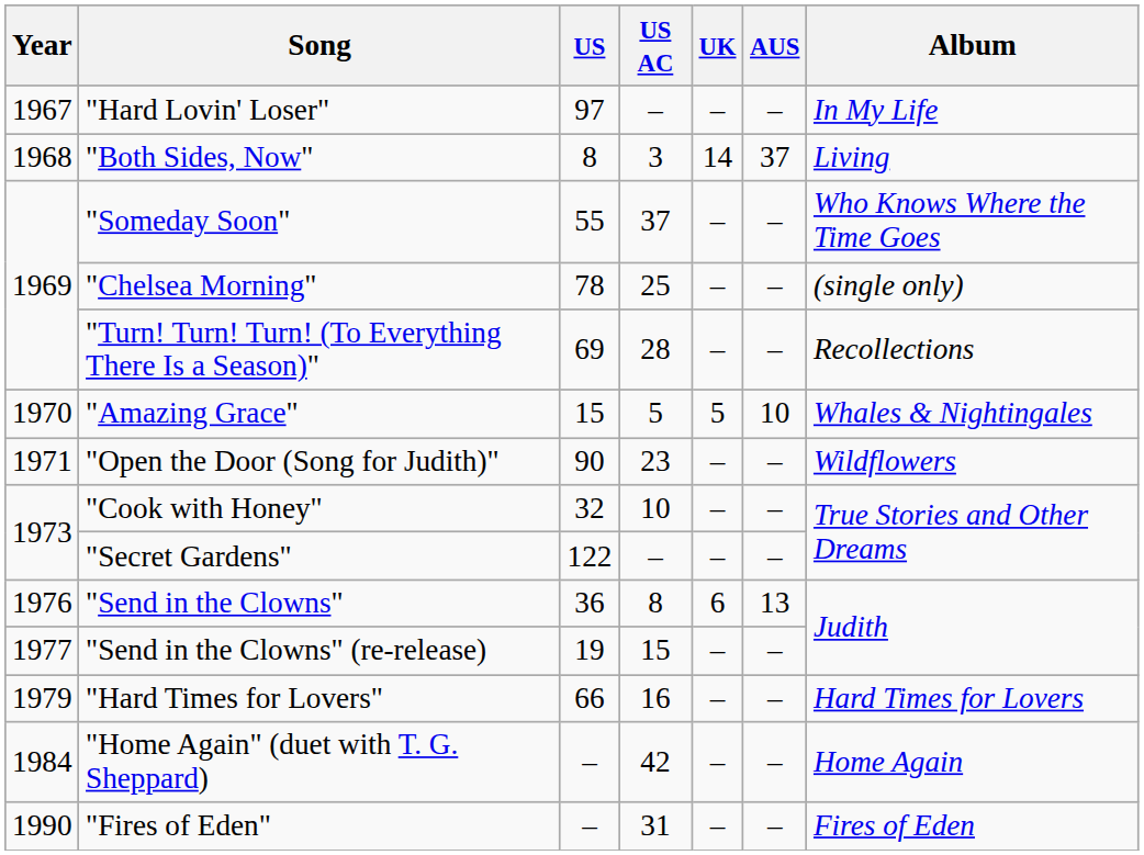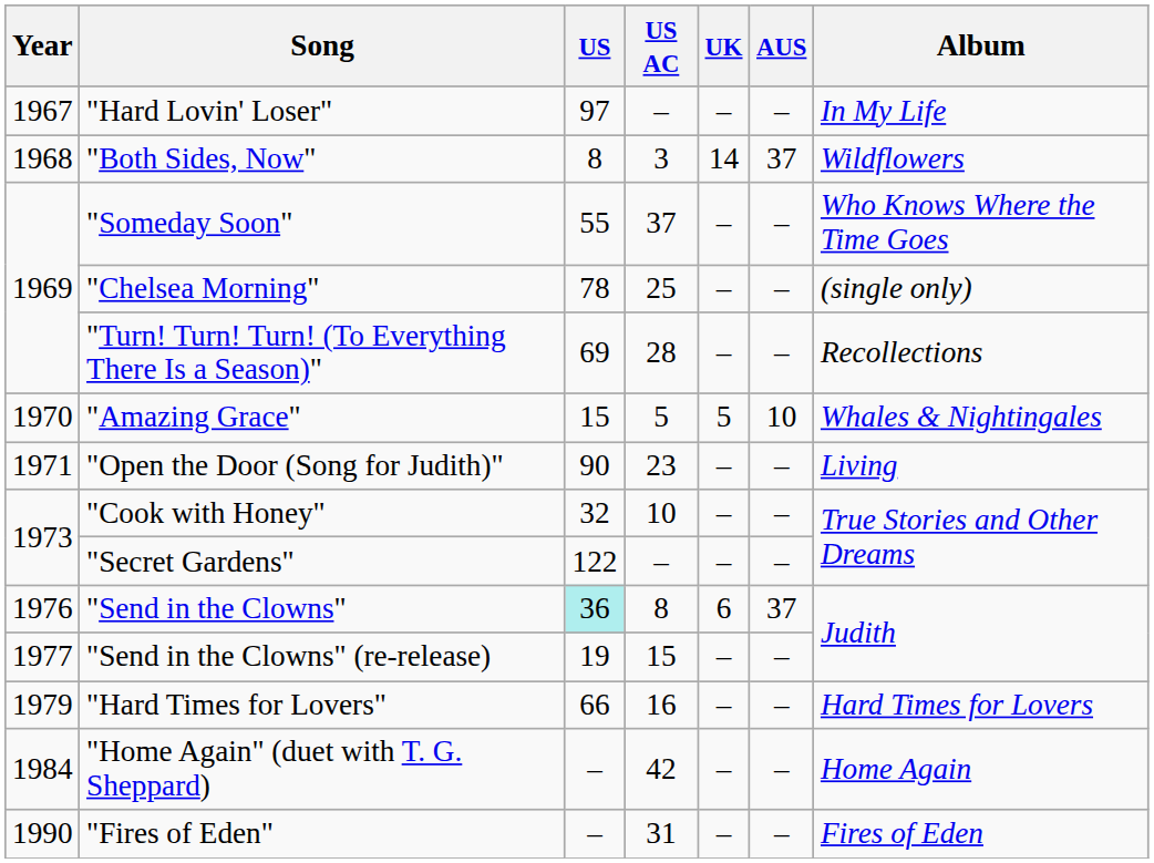 <table class="wikitable">
 <tr>
 <th>Year</th>
 <th>Song</th>
 <th><small><a href='#'>US</a></small><br></th>
 <th><small><a href='#'>US AC</a></small><br></th>
 <th><small><a href='#'>UK</a></small><br></th>
 <th><small><a href='#'>AUS</a><br></small></th>
 <th>Album</th>
 </tr>
 <tr>
 <td>1967</td>
 <td>"Hard Lovin' Loser"</td>
 <td style="text-align:center;">97</td>
 <td style="text-align:center;">–</td>
 <td style="text-align:center;">–</td>
 <td style="text-align:center;">–</td>
 <td><em><a href='#'>In My Life</a></em></td>
 </tr>
 <tr>
 <td>1968</td>
 <td>"<a href='#'>Both Sides, Now</a>"</td>
 <td style="text-align:center;">8</td>
 <td style="text-align:center;">3</td>
 <td style="text-align:center;">14</td>
 <td style="text-align:center;">37</td>
-<td><em><a href='#'>Living</a></em></td>
+<td><em><a href='#'>Wildflowers</a></em></td>
 </tr>
 <tr>
 <td rowspan=3>1969</td>
 <td>"<a href='#'>Someday Soon</a>"</td>
 <td style="text-align:center;">55</td>
 <td style="text-align:center;">37</td>
 <td style="text-align:center;">–</td>
 <td style="text-align:center;">–</td>
 <td><em><a href='#'>Who Knows Where the Time Goes</a></em></td>
 </tr>
 <tr>
 <td>"<a href='#'>Chelsea Morning</a>"</td>
 <td style="text-align:center;">78</td>
 <td style="text-align:center;">25</td>
 <td style="text-align:center;">–</td>
 <td style="text-align:center;">–</td>
 <td><em>(single only)</em></td>
 </tr>
 <tr>
 <td>"<a href='#'>Turn! Turn! Turn! (To Everything There Is a Season)</a>"</td>
 <td style="text-align:center;">69</td>
 <td style="text-align:center;">28</td>
 <td style="text-align:center;">–</td>
 <td style="text-align:center;">–</td>
 <td><em>Recollections</em></td>
 </tr>
 <tr>
 <td>1970</td>
 <td>"<a href='#'>Amazing Grace</a>"</td>
 <td style="text-align:center;">15</td>
 <td style="text-align:center;">5</td>
 <td style="text-align:center;">5</td>
 <td style="text-align:center;">10</td>
 <td><em><a href='#'>Whales & Nightingales</a></em></td>
 </tr>
 <tr>
 <td>1971</td>
 <td>"Open the Door (Song for Judith)"</td>
 <td style="text-align:center;">90</td>
 <td style="text-align:center;">23</td>
 <td style="text-align:center;">–</td>
 <td style="text-align:center;">–</td>
-<td><em><a href='#'>Wildflowers</a></em></td>
+<td><em><a href='#'>Living</a></em></td>
 </tr>
 <tr>
 <td rowspan=2>1973</td>
 <td>"Cook with Honey"</td>
 <td style="text-align:center;">32</td>
 <td style="text-align:center;">10</td>
 <td style="text-align:center;">–</td>
 <td style="text-align:center;">–</td>
 <td rowspan="2"><em><a href='#'>True Stories and Other Dreams</a></em></td>
 </tr>
 <tr>
 <td>"Secret Gardens"</td>
 <td style="text-align:center;">122</td>
 <td style="text-align:center;">–</td>
 <td style="text-align:center;">–</td>
 <td style="text-align:center;">–</td>
 </tr>
 <tr>
 <td>1976</td>
 <td>"<a href='#'>Send in the Clowns</a>"</td>
-<td style="text-align:center;">36</td>
+<td style="background: paleturquoise; text-align:center;">36</td>
 <td style="text-align:center;">8</td>
 <td style="text-align:center;">6</td>
-<td style="text-align:center;">13</td>
+<td style="text-align:center;">37</td>
 <td rowspan="2"><em><a href='#'>Judith</a></em></td>
 </tr>
 <tr>
 <td>1977</td>
 <td>"Send in the Clowns" (re-release)</td>
 <td style="text-align:center;">19</td>
 <td style="text-align:center;">15</td>
 <td style="text-align:center;">–</td>
 <td style="text-align:center;">–</td>
 </tr>
 <tr>
 <td>1979</td>
 <td>"Hard Times for Lovers"</td>
 <td style="text-align:center;">66</td>
 <td style="text-align:center;">16</td>
 <td style="text-align:center;">–</td>
 <td style="text-align:center;">–</td>
 <td><em><a href='#'>Hard Times for Lovers</a></em></td>
 </tr>
 <tr>
 <td>1984</td>
 <td>"Home Again" (duet with <a href='#'>T. G. Sheppard</a>)</td>
 <td style="text-align:center;">–</td>
 <td style="text-align:center;">42</td>
 <td style="text-align:center;">–</td>
 <td style="text-align:center;">–</td>
 <td><em><a href='#'>Home Again</a></em></td>
 </tr>
 <tr>
 <td>1990</td>
 <td>"Fires of Eden"</td>
 <td style="text-align:center;">–</td>
 <td style="text-align:center;">31</td>
 <td style="text-align:center;">–</td>
 <td style="text-align:center;">–</td>
 <td><em><a href='#'>Fires of Eden</a></em></td>
 </tr>
 </table>
